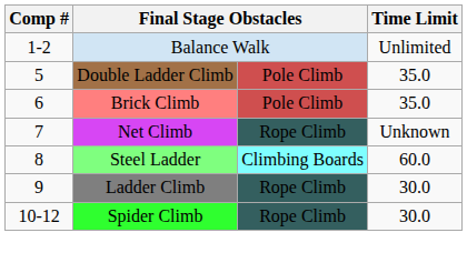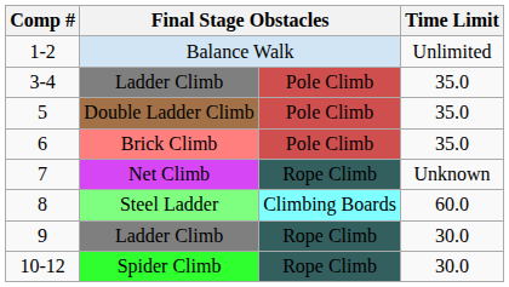 <table class="wikitable">
 <tr>
 <th>Comp #</th>
 <th colspan="2">Final Stage Obstacles</th>
 <th>Time Limit</th>
 </tr>
 <tr>
 <td align="center">1-2</td>
 <td colspan="2" align="center" style="background-color: #d1e5f4;">Balance Walk</td>
 <td align="center">Unlimited</td>
+</tr>
+<tr>
+<td align="center">3-4</td>
+<td align="center" style="background-color: #7f7f7f;">Ladder Climb</td>
+<td align="center" style="background-color: #cf4f4f;">Pole Climb</td>
+<td align="center">35.0</td>
 </tr>
 <tr>
 <td align="center">5</td>
 <td align="center" style="background-color: #A27147;">Double Ladder Climb</td>
 <td align="center" style="background-color: #cf4f4f;">Pole Climb</td>
 <td align="center">35.0</td>
 </tr>
 <tr>
 <td align="center">6</td>
 <td align="center" style="background-color: #ff7f7f;">Brick Climb</td>
 <td align="center" style="background-color: #cf4f4f;">Pole Climb</td>
 <td align="center">35.0</td>
 </tr>
 <tr>
 <td align="center">7</td>
 <td align="center" style="background-color: #d746f4;">Net Climb</td>
 <td align="center" style="background-color: #345f5f;">Rope Climb</td>
 <td align="center">Unknown</td>
 </tr>
 <tr>
 <td align="center">8</td>
 <td align="center" style="background-color: #7FFF7F;">Steel Ladder</td>
 <td align="center" style="background-color: #7fffff;">Climbing Boards</td>
 <td align="center">60.0</td>
 </tr>
 <tr>
 <td align="center">9</td>
 <td align="center" style="background-color: #7f7f7f;">Ladder Climb</td>
 <td align="center" style="background-color: #345f5f;">Rope Climb</td>
 <td align="center">30.0</td>
 </tr>
 <tr>
 <td align="center">10-12</td>
 <td align="center" style="background-color: #2FFF2F;">Spider Climb</td>
 <td align="center" style="background-color: #345f5f;">Rope Climb</td>
 <td align="center">30.0</td>
 </tr>
 </table>
